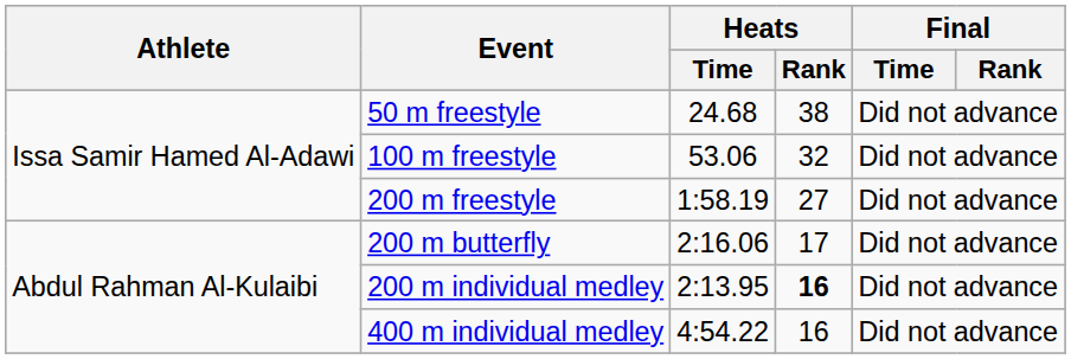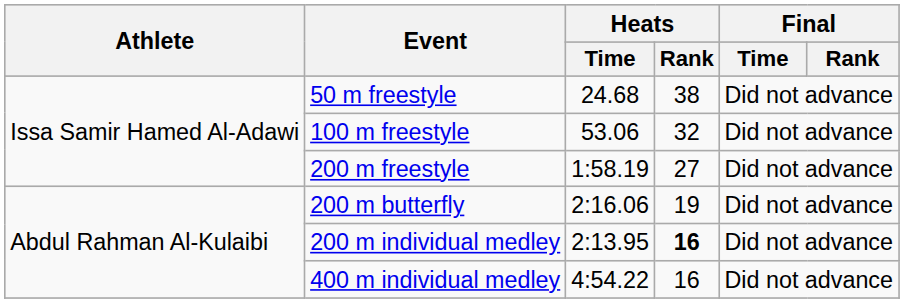 <table class=wikitable style=font-size:90%;text-align:center>
 <tr>
 <th rowspan="2">Athlete</th>
 <th rowspan="2">Event</th>
 <th colspan="2">Heats</th>
 <th colspan="2">Final</th>
 </tr>
 <tr style="font-size:95%">
 <th>Time</th>
 <th>Rank</th>
 <th>Time</th>
 <th>Rank</th>
 </tr>
 <tr>
 <td align=left rowspan=3>Issa Samir Hamed Al-Adawi</td>
 <td align=left><a href='#'>50 m freestyle</a></td>
 <td>24.68</td>
 <td>38</td>
 <td colspan=2>Did not advance</td>
 </tr>
 <tr>
 <td align=left><a href='#'>100 m freestyle</a></td>
 <td>53.06</td>
 <td>32</td>
 <td colspan=2>Did not advance</td>
 </tr>
 <tr>
 <td align=left><a href='#'>200 m freestyle</a></td>
 <td>1:58.19</td>
 <td>27</td>
 <td colspan=2>Did not advance</td>
 </tr>
 <tr>
 <td align=left rowspan=3>Abdul Rahman Al-Kulaibi</td>
 <td align=left><a href='#'>200 m butterfly</a></td>
 <td>2:16.06</td>
-<td>17</td>
+<td>19</td>
 <td colspan=2>Did not advance</td>
 </tr>
 <tr>
 <td align=left><a href='#'>200 m individual medley</a></td>
 <td>2:13.95</td>
 <td><strong>16</strong></td>
 <td colspan=2>Did not advance</td>
 </tr>
 <tr>
 <td align=left><a href='#'>400 m individual medley</a></td>
 <td>4:54.22</td>
 <td>16</td>
 <td colspan=2>Did not advance</td>
 </tr>
 </table>
